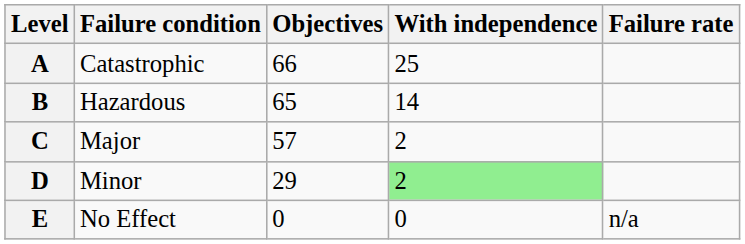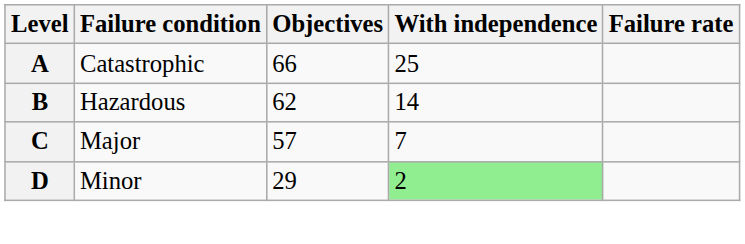 <table class="wikitable" style="margin:1em auto;">
 <tr>
 <th><strong>Level</strong></th>
 <th><strong>Failure condition</strong></th>
 <th><strong>Objectives</strong></th>
 <th><strong>With independence</strong></th>
 <th><strong>Failure rate</strong></th>
 </tr>
 <tr>
 <th>A</th>
 <td>Catastrophic</td>
 <td>66</td>
 <td>25</td>
 <td></td>
 </tr>
 <tr>
 <th>B</th>
 <td>Hazardous</td>
-<td>65</td>
+<td>62</td>
 <td>14</td>
 <td></td>
 </tr>
 <tr>
 <th>C</th>
 <td>Major</td>
 <td>57</td>
-<td>2</td>
+<td>7</td>
 <td></td>
 </tr>
 <tr>
 <th>D</th>
 <td>Minor</td>
 <td>29</td>
 <td style="background: lightgreen;">2</td>
 <td></td>
 </tr>
-<tr>
-<th>E</th>
-<td>No Effect</td>
-<td>0</td>
-<td>0</td>
-<td>n/a</td>
-</tr>
 </table>
